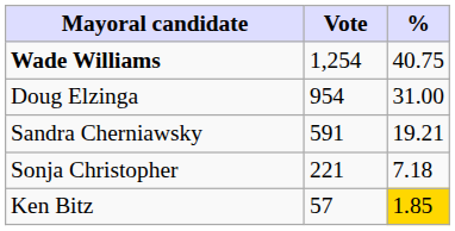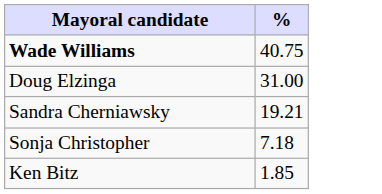 <table class="wikitable">
 <tr>
 <th style="background:#ddf; width:200px;">Mayoral candidate</th>
-<th style="background:#ddf; width:50px;">Vote</th>
 <th style="background:#ddf; width:30px;">%</th>
 </tr>
 <tr>
 <td><strong>Wade Williams</strong></td>
-<td>1,254</td>
 <td>40.75</td>
 </tr>
 <tr>
 <td>Doug Elzinga</td>
-<td>954</td>
 <td>31.00</td>
 </tr>
 <tr>
 <td>Sandra Cherniawsky</td>
-<td>591</td>
 <td>19.21</td>
 </tr>
 <tr>
 <td>Sonja Christopher</td>
-<td>221</td>
 <td>7.18</td>
 </tr>
 <tr>
 <td>Ken Bitz</td>
-<td>57</td>
-<td style="background: gold;">1.85</td>
+<td>1.85</td>
 </tr>
 </table>
